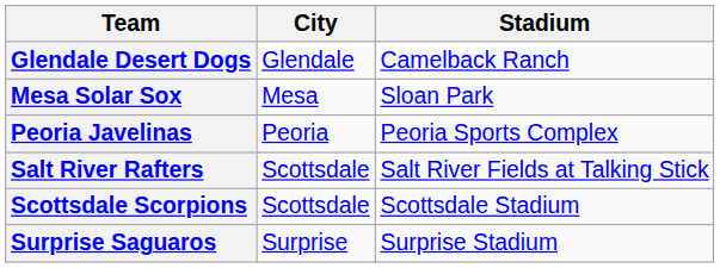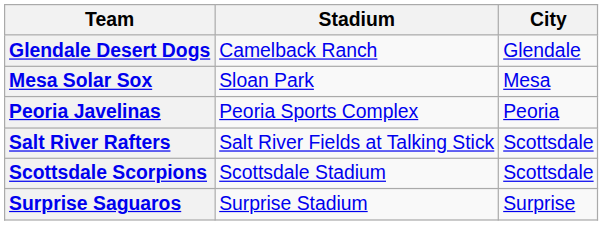 <table class="wikitable sortable">
 <tr>
 <th scope="col">Team</th>
+<th scope="col">Stadium</th>
 <th scope="col">City</th>
-<th scope="col">Stadium</th>
 </tr>
 <tr>
 <th scope="row" style="text-align:left"><a href='#'>Glendale Desert Dogs</a></th>
+<td><a href='#'>Camelback Ranch</a></td>
 <td><a href='#'>Glendale</a></td>
-<td><a href='#'>Camelback Ranch</a></td>
 </tr>
 <tr>
 <th scope="row" style="text-align:left"><a href='#'>Mesa Solar Sox</a></th>
+<td><a href='#'>Sloan Park</a></td>
 <td><a href='#'>Mesa</a></td>
-<td><a href='#'>Sloan Park</a></td>
 </tr>
 <tr>
 <th scope="row" style="text-align:left"><a href='#'>Peoria Javelinas</a></th>
+<td><a href='#'>Peoria Sports Complex</a></td>
 <td><a href='#'>Peoria</a></td>
-<td><a href='#'>Peoria Sports Complex</a></td>
 </tr>
 <tr>
 <th scope="row" style="text-align:left"><a href='#'>Salt River Rafters</a></th>
+<td><a href='#'>Salt River Fields at Talking Stick</a></td>
 <td><a href='#'>Scottsdale</a></td>
-<td><a href='#'>Salt River Fields at Talking Stick</a></td>
 </tr>
 <tr>
 <th scope="row" style="text-align:left"><a href='#'>Scottsdale Scorpions</a></th>
+<td><a href='#'>Scottsdale Stadium</a></td>
 <td><a href='#'>Scottsdale</a></td>
-<td><a href='#'>Scottsdale Stadium</a></td>
 </tr>
 <tr>
 <th scope="row" style="text-align:left"><a href='#'>Surprise Saguaros</a></th>
+<td><a href='#'>Surprise Stadium</a></td>
 <td><a href='#'>Surprise</a></td>
-<td><a href='#'>Surprise Stadium</a></td>
 </tr>
 </table>
